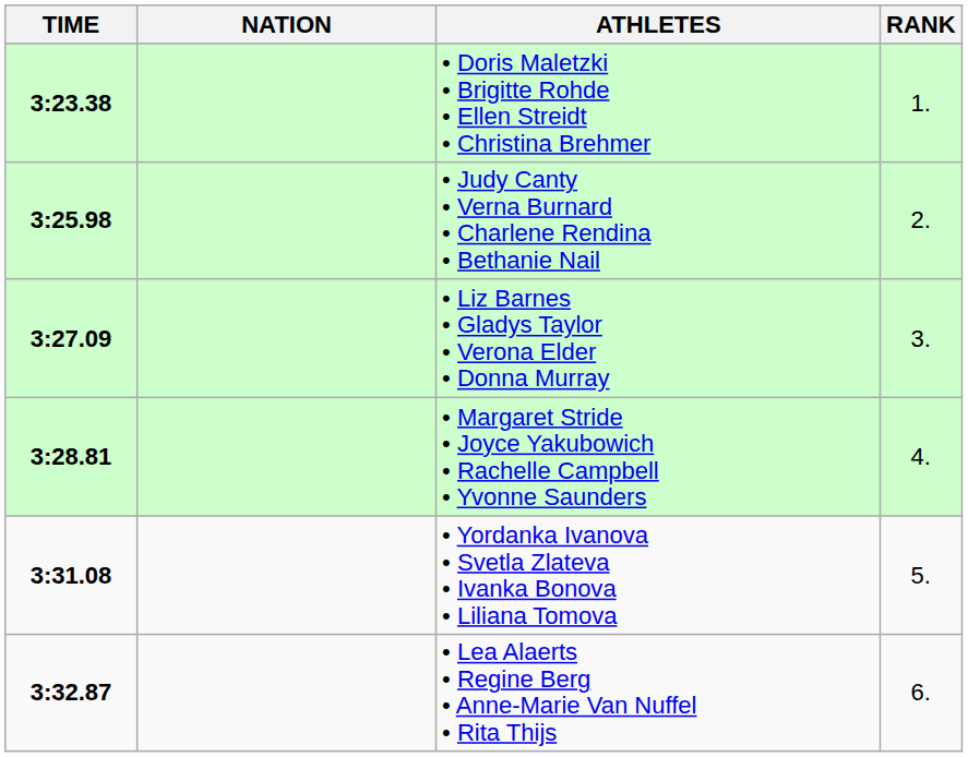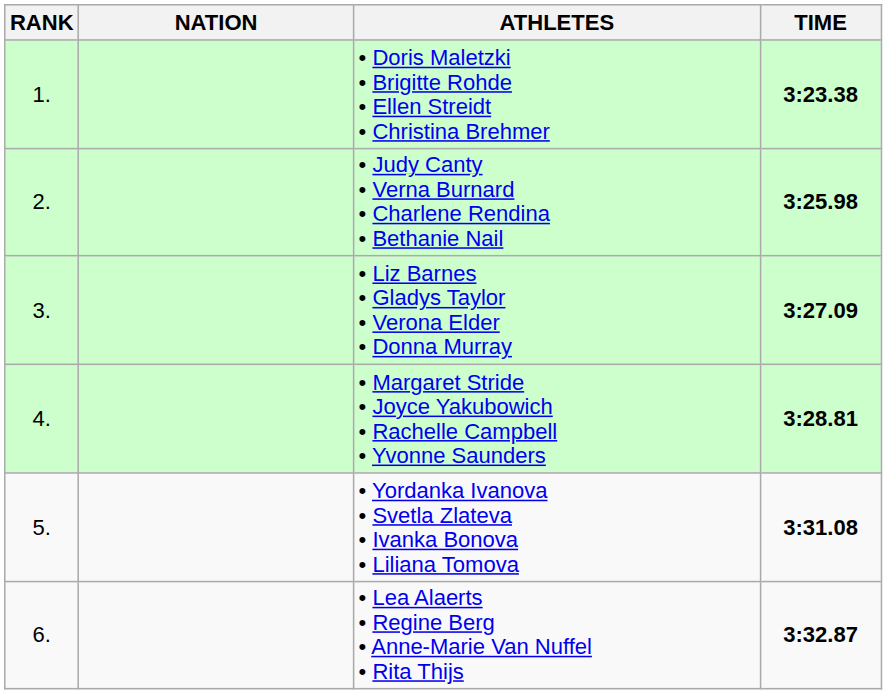 <table class="wikitable" style="border-collapse: collapse; font-size: 90%;">
 <tr>
-<th style="width: 5em">TIME</th>
+<th>RANK</th>
 <th style="width: 12em">NATION</th>
 <th style="width: 18em">ATHLETES</th>
-<th>RANK</th>
+<th style="width: 5em">TIME</th>
 </tr>
 <tr style="background:#ccffcc;">
-<td align="center"><strong>3:23.38</strong></td>
+<td align="center">1.</td>
 <td align="center"></td>
 <td>• <a href='#'>Doris Maletzki</a><br>• <a href='#'>Brigitte Rohde</a><br>• <a href='#'>Ellen Streidt</a><br>• <a href='#'>Christina Brehmer</a></td>
-<td align="center">1.</td>
+<td align="center"><strong>3:23.38</strong></td>
 </tr>
 <tr style="background:#ccffcc;">
-<td align="center"><strong>3:25.98</strong></td>
+<td align="center">2.</td>
 <td align="center"></td>
 <td>• <a href='#'>Judy Canty</a><br>• <a href='#'>Verna Burnard</a><br>• <a href='#'>Charlene Rendina</a><br>• <a href='#'>Bethanie Nail</a></td>
-<td align="center">2.</td>
+<td align="center"><strong>3:25.98</strong></td>
 </tr>
 <tr style="background:#ccffcc;">
-<td align="center"><strong>3:27.09</strong></td>
+<td align="center">3.</td>
 <td align="center"></td>
 <td>• <a href='#'>Liz Barnes</a><br>• <a href='#'>Gladys Taylor</a><br>• <a href='#'>Verona Elder</a><br>• <a href='#'>Donna Murray</a></td>
-<td align="center">3.</td>
+<td align="center"><strong>3:27.09</strong></td>
 </tr>
 <tr style="background:#ccffcc;">
-<td align="center"><strong>3:28.81</strong></td>
+<td align="center">4.</td>
 <td align="center"></td>
 <td>• <a href='#'>Margaret Stride</a><br>• <a href='#'>Joyce Yakubowich</a><br>• <a href='#'>Rachelle Campbell</a><br>• <a href='#'>Yvonne Saunders</a></td>
-<td align="center">4.</td>
+<td align="center"><strong>3:28.81</strong></td>
 </tr>
 <tr>
-<td align="center"><strong>3:31.08</strong></td>
+<td align="center">5.</td>
 <td align="center"></td>
 <td>• <a href='#'>Yordanka Ivanova</a><br>• <a href='#'>Svetla Zlateva</a><br>• <a href='#'>Ivanka Bonova</a><br>• <a href='#'>Liliana Tomova</a></td>
-<td align="center">5.</td>
+<td align="center"><strong>3:31.08</strong></td>
 </tr>
 <tr>
-<td align="center"><strong>3:32.87</strong></td>
+<td align="center">6.</td>
 <td align="center"></td>
 <td>• <a href='#'>Lea Alaerts</a><br>• <a href='#'>Regine Berg</a><br>• <a href='#'>Anne-Marie Van Nuffel</a><br>• <a href='#'>Rita Thijs</a></td>
-<td align="center">6.</td>
+<td align="center"><strong>3:32.87</strong></td>
 </tr>
 </table>
